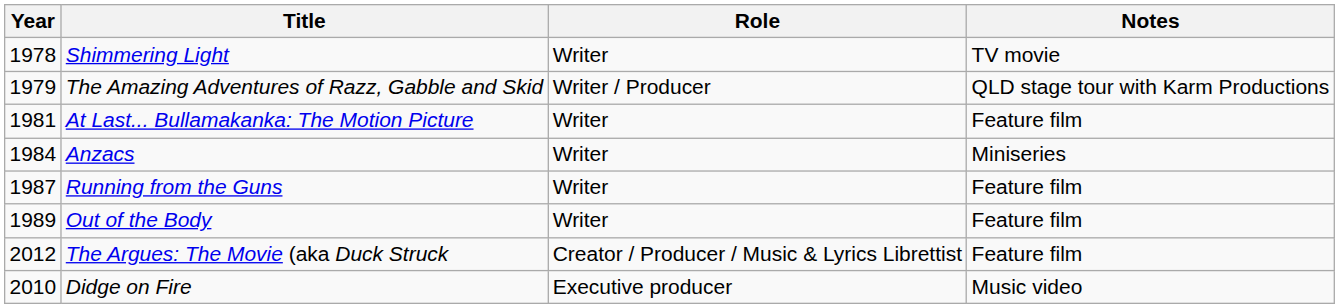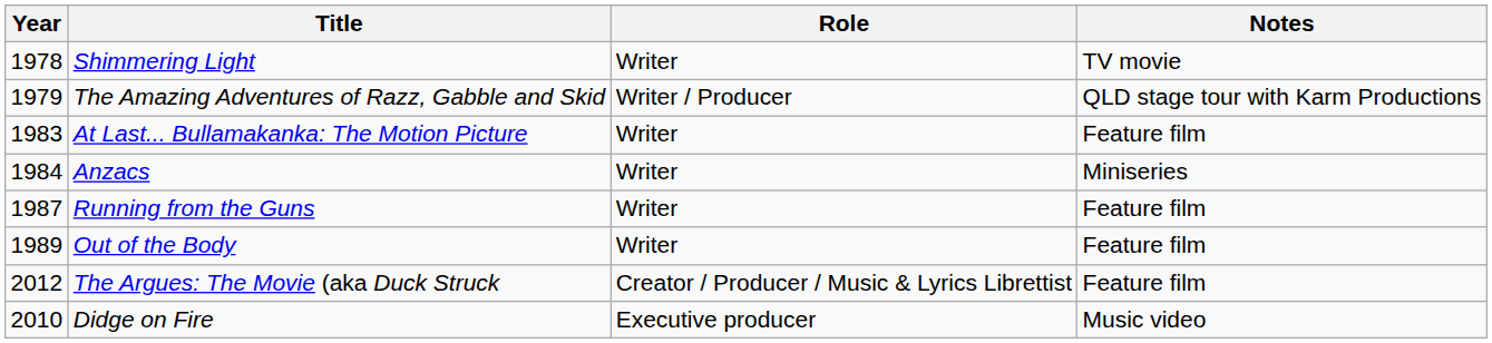 <table class=wikitable>
 <tr>
 <th>Year</th>
 <th>Title</th>
 <th>Role</th>
 <th>Notes</th>
 </tr>
 <tr>
 <td>1978</td>
 <td><em><a href='#'>Shimmering Light</a></em></td>
 <td>Writer</td>
 <td>TV movie</td>
 </tr>
 <tr>
 <td>1979</td>
 <td><em>The Amazing Adventures of Razz, Gabble and Skid</em></td>
 <td>Writer / Producer</td>
 <td>QLD stage tour with Karm Productions</td>
 </tr>
 <tr>
-<td>1981</td>
+<td>1983</td>
 <td><em><a href='#'>At Last... Bullamakanka: The Motion Picture</a></em></td>
 <td>Writer</td>
 <td>Feature film</td>
 </tr>
 <tr>
 <td>1984</td>
 <td><em><a href='#'>Anzacs</a></em></td>
 <td>Writer</td>
 <td>Miniseries</td>
 </tr>
 <tr>
 <td>1987</td>
 <td><em><a href='#'>Running from the Guns</a></em></td>
 <td>Writer</td>
 <td>Feature film</td>
 </tr>
 <tr>
 <td>1989</td>
 <td><em><a href='#'>Out of the Body</a></em></td>
 <td>Writer</td>
 <td>Feature film</td>
 </tr>
 <tr>
 <td>2012</td>
 <td><em><a href='#'>The Argues: The Movie</a></em> (aka <em>Duck Struck</em></td>
 <td>Creator / Producer / Music & Lyrics Librettist</td>
 <td>Feature film</td>
 </tr>
 <tr>
 <td>2010</td>
 <td><em>Didge on Fire</em></td>
 <td>Executive producer</td>
 <td>Music video</td>
 </tr>
 </table>
